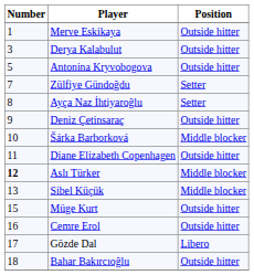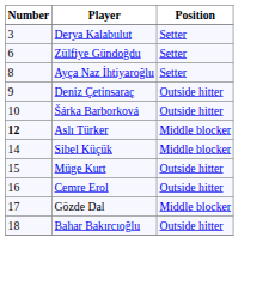 <table cellpadding="3" cellspacing="0" border="1" style="background:#f7f8ff; font-size:95%; border:gray solid 1px; border-collapse:collapse;">
 <tr style="background:#fff;">
 <td align=center><strong>Number</strong></td>
 <td align=center><strong>Player</strong></td>
 <td align=center><strong>Position</strong></td>
 </tr>
 <tr>
 </tr>
 <tr>
-<td>1</td>
-<td> <a href='#'>Merve Eskikaya</a></td>
-<td><a href='#'>Outside hitter</a></td>
+<td>3</td>
+<td> <a href='#'>Derya Kalabulut</a></td>
+<td><a href='#'>Setter</a></td>
 </tr>
 <tr>
-<td>3</td>
-<td> <a href='#'>Derya Kalabulut</a></td>
-<td><a href='#'>Outside hitter</a></td>
-</tr>
-<tr>
-<td>5</td>
-<td> <a href='#'>Antonina Kryvobogova</a></td>
-<td><a href='#'>Outside hitter</a></td>
-</tr>
-<tr>
-<td>7</td>
+<td>6</td>
 <td> <a href='#'>Zülfiye Gündoğdu</a></td>
 <td><a href='#'>Setter</a></td>
 </tr>
 <tr>
 <td>8</td>
 <td> <a href='#'>Ayça Naz İhtiyaroğlu</a></td>
 <td><a href='#'>Setter</a></td>
 </tr>
 <tr>
 <td>9</td>
 <td> <a href='#'>Deniz Çetinsaraç</a></td>
 <td><a href='#'>Outside hitter</a></td>
 </tr>
 <tr>
 <td>10</td>
 <td> <a href='#'>Šárka Barborková</a></td>
-<td><a href='#'>Middle blocker</a></td>
-</tr>
-<tr>
-<td>11</td>
-<td> <a href='#'>Diane Elizabeth Copenhagen</a></td>
 <td><a href='#'>Outside hitter</a></td>
 </tr>
 <tr>
 <td><strong>12</strong></td>
 <td> <a href='#'>Aslı Türker</a></td>
 <td><a href='#'>Middle blocker</a></td>
 </tr>
 <tr>
-<td>13</td>
+<td>14</td>
 <td> <a href='#'>Sibel Küçük</a></td>
 <td><a href='#'>Middle blocker</a></td>
 </tr>
 <tr>
 <td>15</td>
 <td> <a href='#'>Müge Kurt</a></td>
 <td><a href='#'>Outside hitter</a></td>
 </tr>
 <tr>
 <td>16</td>
 <td> <a href='#'>Cemre Erol</a></td>
 <td><a href='#'>Outside hitter</a></td>
 </tr>
 <tr>
 <td>17</td>
 <td> Gözde Dal</td>
-<td><a href='#'>Libero</a></td>
+<td><a href='#'>Middle blocker</a></td>
 </tr>
 <tr>
 <td>18</td>
 <td> <a href='#'>Bahar Bakırcıoğlu</a></td>
 <td><a href='#'>Outside hitter</a></td>
 </tr>
 <tr>
 </tr>
 </table>
